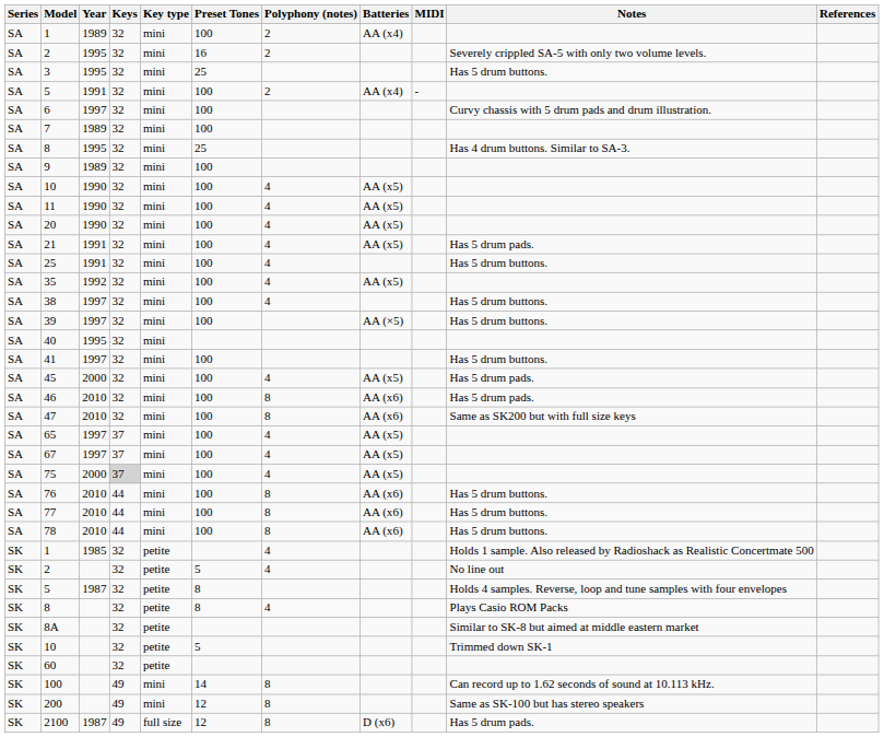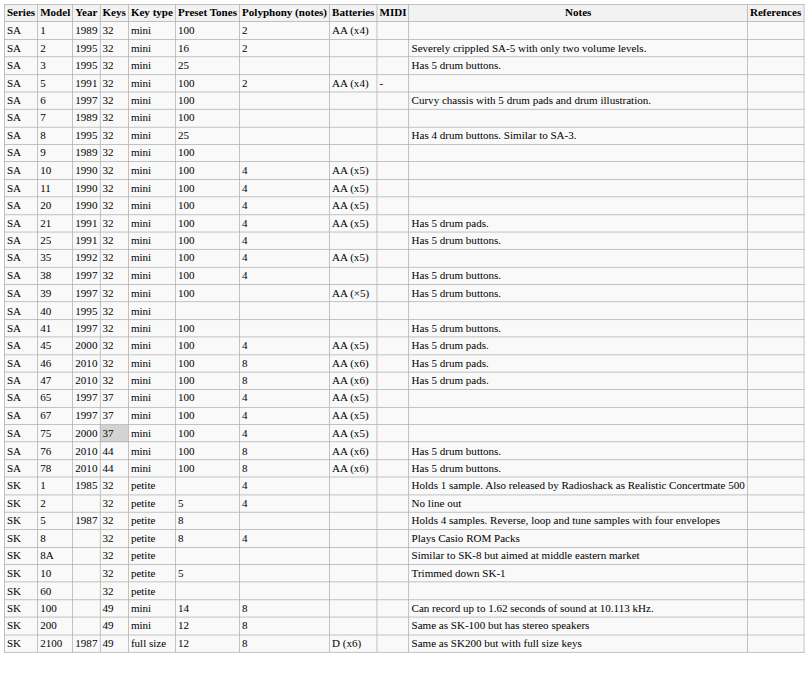 <table class="wikitable sortable">
 <tr>
 <th><strong>Series</strong></th>
 <th><strong>Model</strong></th>
 <th><strong>Year</strong></th>
 <th><strong>Keys</strong></th>
 <th><strong>Key type</strong></th>
 <th><strong>Preset Tones</strong></th>
 <th><strong>Polyphony (notes)</strong></th>
 <th><strong>Batteries</strong></th>
 <th><strong>MIDI</strong></th>
 <th><strong>Notes</strong></th>
 <th><strong>References</strong></th>
 </tr>
 <tr>
 <td>SA</td>
 <td>1</td>
 <td>1989</td>
 <td>32</td>
 <td>mini</td>
 <td>100</td>
 <td>2</td>
 <td>AA (x4)</td>
 <td></td>
 <td></td>
 <td></td>
 </tr>
 <tr>
 <td>SA</td>
 <td>2</td>
 <td>1995</td>
 <td>32</td>
 <td>mini</td>
 <td>16</td>
 <td>2</td>
 <td></td>
 <td></td>
 <td>Severely crippled SA-5 with only two volume levels.</td>
 <td></td>
 </tr>
 <tr>
 <td>SA</td>
 <td>3</td>
 <td>1995</td>
 <td>32</td>
 <td>mini</td>
 <td>25</td>
 <td></td>
 <td></td>
 <td></td>
 <td>Has 5 drum buttons.</td>
 <td></td>
 </tr>
 <tr>
 <td>SA</td>
 <td>5</td>
 <td>1991</td>
 <td>32</td>
 <td>mini</td>
 <td>100</td>
 <td>2</td>
 <td>AA (x4)</td>
 <td>-</td>
 <td></td>
 <td></td>
 </tr>
 <tr>
 <td>SA</td>
 <td>6</td>
 <td>1997</td>
 <td>32</td>
 <td>mini</td>
 <td>100</td>
 <td></td>
 <td></td>
 <td></td>
 <td>Curvy chassis with 5 drum pads and drum illustration.</td>
 <td></td>
 </tr>
 <tr>
 <td>SA</td>
 <td>7</td>
 <td>1989</td>
 <td>32</td>
 <td>mini</td>
 <td>100</td>
 <td></td>
 <td></td>
 <td></td>
 <td></td>
 <td></td>
 </tr>
 <tr>
 <td>SA</td>
 <td>8</td>
 <td>1995</td>
 <td>32</td>
 <td>mini</td>
 <td>25</td>
 <td></td>
 <td></td>
 <td></td>
 <td>Has 4 drum buttons. Similar to SA-3.</td>
 <td></td>
 </tr>
 <tr>
 <td>SA</td>
 <td>9</td>
 <td>1989</td>
 <td>32</td>
 <td>mini</td>
 <td>100</td>
 <td></td>
 <td></td>
 <td></td>
 <td></td>
 <td></td>
 </tr>
 <tr>
 <td>SA</td>
 <td>10</td>
 <td>1990</td>
 <td>32</td>
 <td>mini</td>
 <td>100</td>
 <td>4</td>
 <td>AA (x5)</td>
 <td></td>
 <td></td>
 <td></td>
 </tr>
 <tr>
 <td>SA</td>
 <td>11</td>
 <td>1990</td>
 <td>32</td>
 <td>mini</td>
 <td>100</td>
 <td>4</td>
 <td>AA (x5)</td>
 <td></td>
 <td></td>
 <td></td>
 </tr>
 <tr>
 <td>SA</td>
 <td>20</td>
 <td>1990</td>
 <td>32</td>
 <td>mini</td>
 <td>100</td>
 <td>4</td>
 <td>AA (x5)</td>
 <td></td>
 <td></td>
 <td></td>
 </tr>
 <tr>
 <td>SA</td>
 <td>21</td>
 <td>1991</td>
 <td>32</td>
 <td>mini</td>
 <td>100</td>
 <td>4</td>
 <td>AA (x5)</td>
 <td></td>
 <td>Has 5 drum pads.</td>
 <td></td>
 </tr>
 <tr>
 <td>SA</td>
 <td>25</td>
 <td>1991</td>
 <td>32</td>
 <td>mini</td>
 <td>100</td>
 <td>4</td>
 <td></td>
 <td></td>
 <td>Has 5 drum buttons.</td>
 <td></td>
 </tr>
 <tr>
 <td>SA</td>
 <td>35</td>
 <td>1992</td>
 <td>32</td>
 <td>mini</td>
 <td>100</td>
 <td>4</td>
 <td>AA (x5)</td>
 <td></td>
 <td></td>
 <td></td>
 </tr>
 <tr>
 <td>SA</td>
 <td>38</td>
 <td>1997</td>
 <td>32</td>
 <td>mini</td>
 <td>100</td>
 <td>4</td>
 <td></td>
 <td></td>
 <td>Has 5 drum buttons.</td>
 <td></td>
 </tr>
 <tr>
 <td>SA</td>
 <td>39</td>
 <td>1997</td>
 <td>32</td>
 <td>mini</td>
 <td>100</td>
 <td></td>
 <td>AA (×5)</td>
 <td></td>
 <td>Has 5 drum buttons.</td>
 <td></td>
 </tr>
 <tr>
 <td>SA</td>
 <td>40</td>
 <td>1995</td>
 <td>32</td>
 <td>mini</td>
 <td></td>
 <td></td>
 <td></td>
 <td></td>
 <td></td>
 <td></td>
 </tr>
 <tr>
 <td>SA</td>
 <td>41</td>
 <td>1997</td>
 <td>32</td>
 <td>mini</td>
 <td>100</td>
 <td></td>
 <td></td>
 <td></td>
 <td>Has 5 drum buttons.</td>
 <td></td>
 </tr>
 <tr>
 <td>SA</td>
 <td>45</td>
 <td>2000</td>
 <td>32</td>
 <td>mini</td>
 <td>100</td>
 <td>4</td>
 <td>AA (x5)</td>
 <td></td>
 <td>Has 5 drum pads.</td>
 <td></td>
 </tr>
 <tr>
 <td>SA</td>
 <td>46</td>
 <td>2010</td>
 <td>32</td>
 <td>mini</td>
 <td>100</td>
 <td>8</td>
 <td>AA (x6)</td>
 <td></td>
 <td>Has 5 drum pads.</td>
 <td></td>
 </tr>
 <tr>
 <td>SA</td>
 <td>47</td>
 <td>2010</td>
 <td>32</td>
 <td>mini</td>
 <td>100</td>
 <td>8</td>
 <td>AA (x6)</td>
 <td></td>
-<td>Same as SK200 but with full size keys</td>
+<td>Has 5 drum pads.</td>
 <td></td>
 </tr>
 <tr>
 <td>SA</td>
 <td>65</td>
 <td>1997</td>
 <td>37</td>
 <td>mini</td>
 <td>100</td>
 <td>4</td>
 <td>AA (x5)</td>
 <td></td>
 <td></td>
 <td></td>
 </tr>
 <tr>
 <td>SA</td>
 <td>67</td>
 <td>1997</td>
 <td>37</td>
 <td>mini</td>
 <td>100</td>
 <td>4</td>
 <td>AA (x5)</td>
 <td></td>
 <td></td>
 <td></td>
 </tr>
 <tr>
 <td>SA</td>
 <td>75</td>
 <td>2000</td>
 <td style="background: lightgrey;">37</td>
 <td>mini</td>
 <td>100</td>
 <td>4</td>
 <td>AA (x5)</td>
 <td></td>
 <td></td>
 <td></td>
 </tr>
 <tr>
 <td>SA</td>
 <td>76</td>
-<td>2010</td>
-<td>44</td>
-<td>mini</td>
-<td>100</td>
-<td>8</td>
-<td>AA (x6)</td>
-<td></td>
-<td>Has 5 drum buttons.</td>
-<td></td>
-</tr>
-<tr>
-<td>SA</td>
-<td>77</td>
 <td>2010</td>
 <td>44</td>
 <td>mini</td>
 <td>100</td>
 <td>8</td>
 <td>AA (x6)</td>
 <td></td>
 <td>Has 5 drum buttons.</td>
 <td></td>
 </tr>
 <tr>
 <td>SA</td>
 <td>78</td>
 <td>2010</td>
 <td>44</td>
 <td>mini</td>
 <td>100</td>
 <td>8</td>
 <td>AA (x6)</td>
 <td></td>
 <td>Has 5 drum buttons.</td>
 <td></td>
 </tr>
 <tr>
 <td>SK</td>
 <td>1</td>
 <td>1985</td>
 <td>32</td>
 <td>petite</td>
 <td></td>
 <td>4</td>
 <td></td>
 <td></td>
 <td>Holds 1 sample. Also released by Radioshack as Realistic Concertmate 500</td>
 <td></td>
 </tr>
 <tr>
 <td>SK</td>
 <td>2</td>
 <td></td>
 <td>32</td>
 <td>petite</td>
 <td>5</td>
 <td>4</td>
 <td></td>
 <td></td>
 <td>No line out</td>
 <td></td>
 </tr>
 <tr>
 <td>SK</td>
 <td>5</td>
 <td>1987</td>
 <td>32</td>
 <td>petite</td>
 <td>8</td>
 <td></td>
 <td></td>
 <td></td>
 <td>Holds 4 samples. Reverse, loop and tune samples with four envelopes</td>
 <td></td>
 </tr>
 <tr>
 <td>SK</td>
 <td>8</td>
 <td></td>
 <td>32</td>
 <td>petite</td>
 <td>8</td>
 <td>4</td>
 <td></td>
 <td></td>
 <td>Plays Casio ROM Packs</td>
 <td></td>
 </tr>
 <tr>
 <td>SK</td>
 <td>8A</td>
 <td></td>
 <td>32</td>
 <td>petite</td>
 <td></td>
 <td></td>
 <td></td>
 <td></td>
 <td>Similar to SK-8 but aimed at middle eastern market</td>
 <td></td>
 </tr>
 <tr>
 <td>SK</td>
 <td>10</td>
 <td></td>
 <td>32</td>
 <td>petite</td>
 <td>5</td>
 <td></td>
 <td></td>
 <td></td>
 <td>Trimmed down SK-1</td>
 <td></td>
 </tr>
 <tr>
 <td>SK</td>
 <td>60</td>
 <td></td>
 <td>32</td>
 <td>petite</td>
 <td></td>
 <td></td>
 <td></td>
 <td></td>
 <td></td>
 <td></td>
 </tr>
 <tr>
 <td>SK</td>
 <td>100</td>
 <td></td>
 <td>49</td>
 <td>mini</td>
 <td>14</td>
 <td>8</td>
 <td></td>
 <td></td>
 <td>Can record up to 1.62 seconds of sound at 10.113 kHz.</td>
 <td></td>
 </tr>
 <tr>
 <td>SK</td>
 <td>200</td>
 <td></td>
 <td>49</td>
 <td>mini</td>
 <td>12</td>
 <td>8</td>
 <td></td>
 <td></td>
 <td>Same as SK-100 but has stereo speakers</td>
 <td></td>
 </tr>
 <tr>
 <td>SK</td>
 <td>2100</td>
 <td>1987</td>
 <td>49</td>
 <td>full size</td>
 <td>12</td>
 <td>8</td>
 <td>D (x6)</td>
 <td></td>
-<td>Has 5 drum pads.</td>
+<td>Same as SK200 but with full size keys</td>
 <td></td>
 </tr>
 </table>
